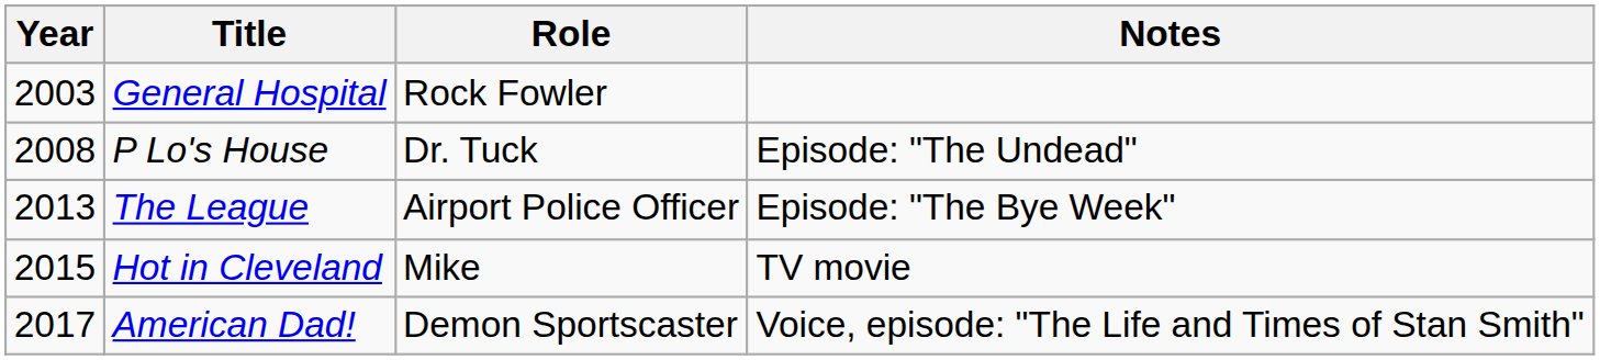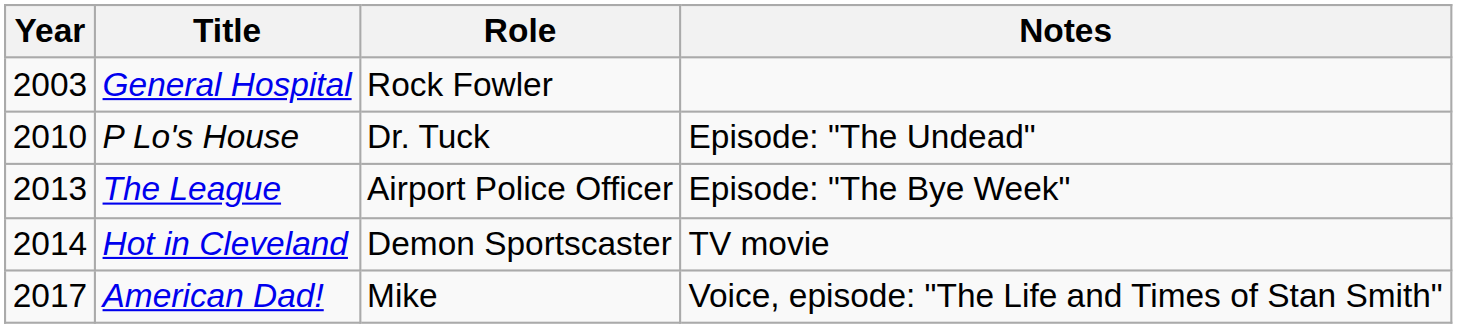 <table class="wikitable sortable">
 <tr>
 <th>Year</th>
 <th>Title</th>
 <th>Role</th>
 <th>Notes</th>
 </tr>
 <tr>
 <td>2003</td>
 <td><em><a href='#'>General Hospital</a></em></td>
 <td>Rock Fowler</td>
 <td></td>
 </tr>
 <tr>
-<td>2008</td>
+<td>2010</td>
 <td><em>P Lo's House</em></td>
 <td>Dr. Tuck</td>
 <td>Episode: "The Undead"</td>
 </tr>
 <tr>
 <td>2013</td>
 <td><em><a href='#'>The League</a></em></td>
 <td>Airport Police Officer</td>
 <td>Episode: "The Bye Week"</td>
 </tr>
 <tr>
-<td>2015</td>
+<td>2014</td>
 <td><em><a href='#'>Hot in Cleveland</a></em></td>
-<td>Mike</td>
+<td>Demon Sportscaster</td>
 <td>TV movie</td>
 </tr>
 <tr>
 <td>2017</td>
 <td><em><a href='#'>American Dad!</a></em></td>
-<td>Demon Sportscaster</td>
+<td>Mike</td>
 <td>Voice, episode: "The Life and Times of Stan Smith"</td>
 </tr>
 </table>
